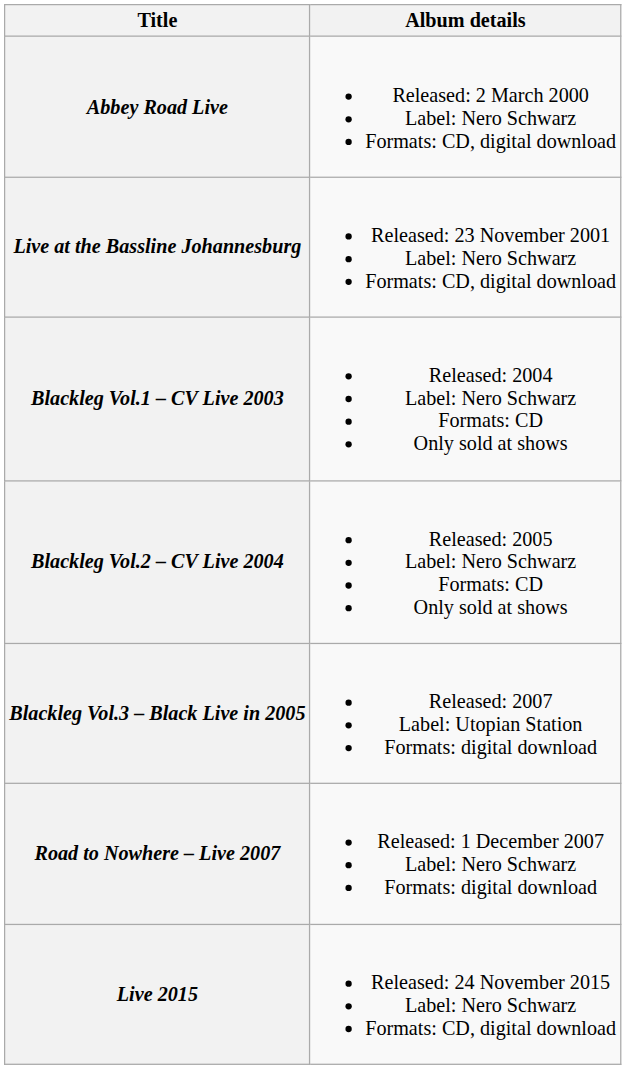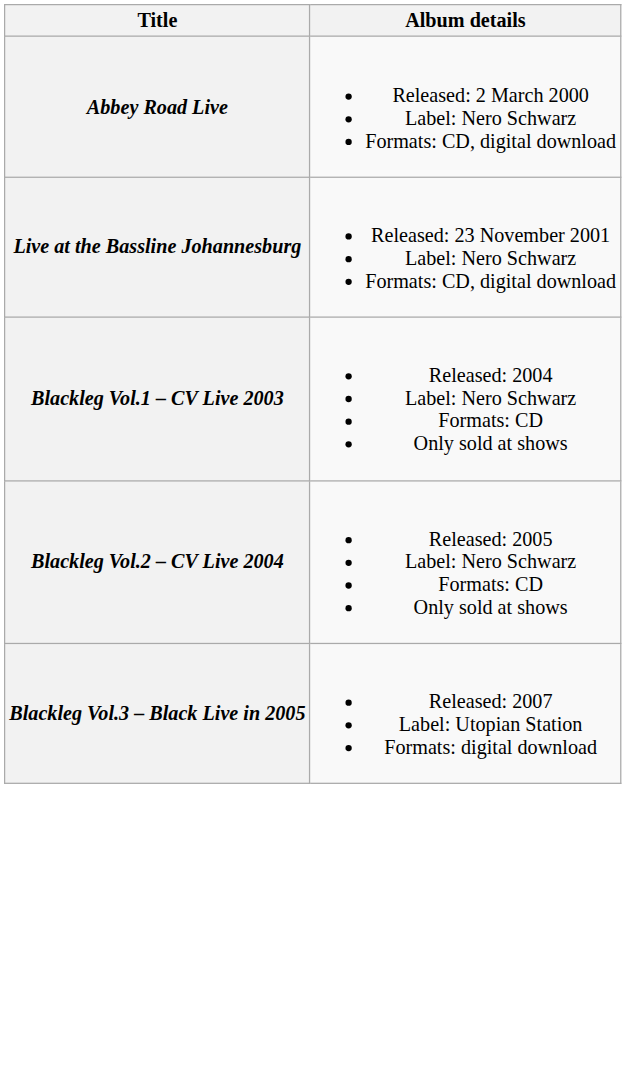 <table class="wikitable plainrowheaders" style="text-align:center;">
 <tr>
 <th scope="col">Title</th>
 <th scope="col">Album details</th>
 </tr>
 <tr>
 <th scope="row"><em>Abbey Road Live</em></th>
 <td><br><ul><li>Released: 2 March 2000</li><li>Label: Nero Schwarz</li><li>Formats: CD, digital download</li></ul></td>
 </tr>
 <tr>
 <th scope="row"><em>Live at the Bassline Johannesburg</em></th>
 <td><br><ul><li>Released: 23 November 2001</li><li>Label: Nero Schwarz</li><li>Formats: CD, digital download</li></ul></td>
 </tr>
 <tr>
 <th scope="row"><em>Blackleg Vol.1 – CV Live 2003</em></th>
 <td><br><ul><li>Released: 2004</li><li>Label: Nero Schwarz</li><li>Formats: CD</li><li>Only sold at shows</li></ul></td>
 </tr>
 <tr>
 <th scope="row"><em>Blackleg Vol.2 – CV Live 2004</em></th>
 <td><br><ul><li>Released: 2005</li><li>Label: Nero Schwarz</li><li>Formats: CD</li><li>Only sold at shows</li></ul></td>
 </tr>
 <tr>
 <th scope="row"><em>Blackleg Vol.3 – Black Live in 2005</em></th>
 <td><br><ul><li>Released: 2007</li><li>Label: Utopian Station</li><li>Formats: digital download</li></ul></td>
 </tr>
-<tr>
-<th scope="row"><em>Road to Nowhere – Live 2007</em></th>
-<td><br><ul><li>Released: 1 December 2007</li><li>Label: Nero Schwarz</li><li>Formats: digital download</li></ul></td>
-</tr>
-<tr>
-<th scope="row"><em>Live 2015</em></th>
-<td><br><ul><li>Released: 24 November 2015</li><li>Label: Nero Schwarz</li><li>Formats: CD, digital download</li></ul></td>
-</tr>
 </table>
